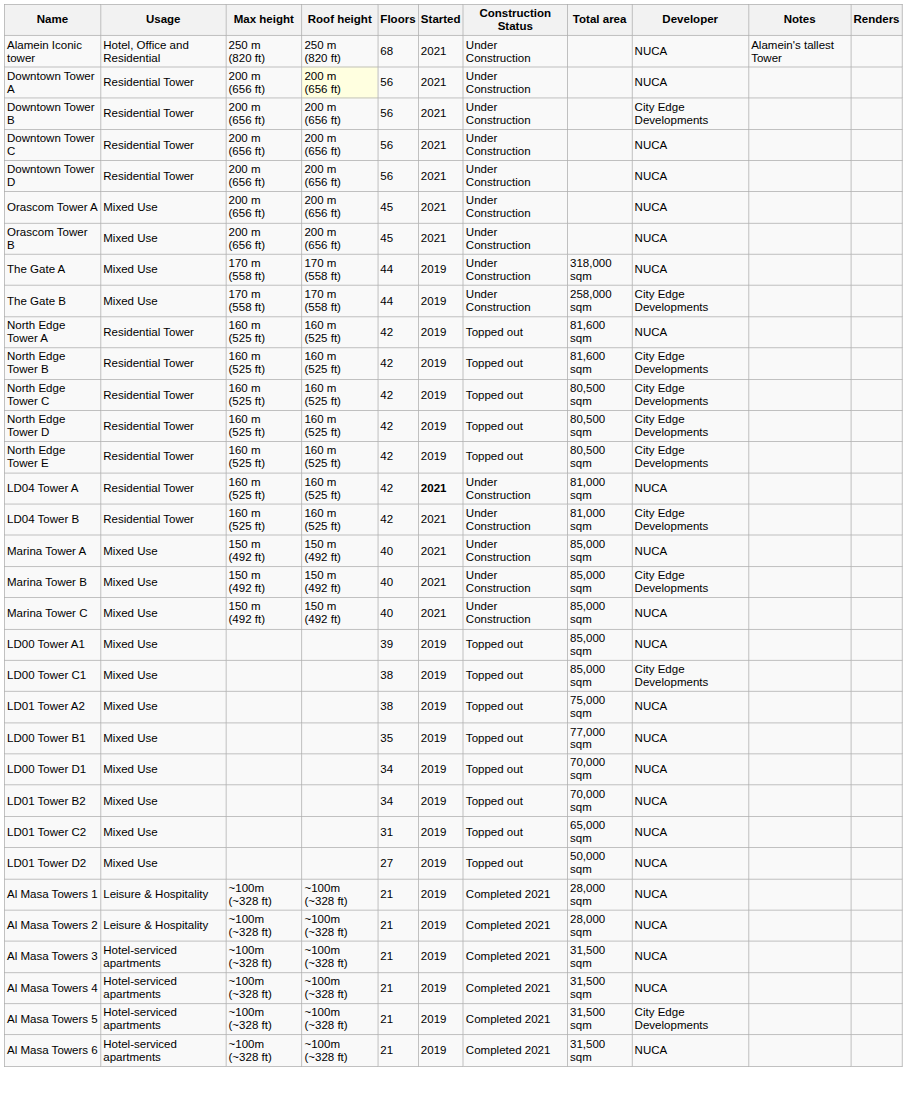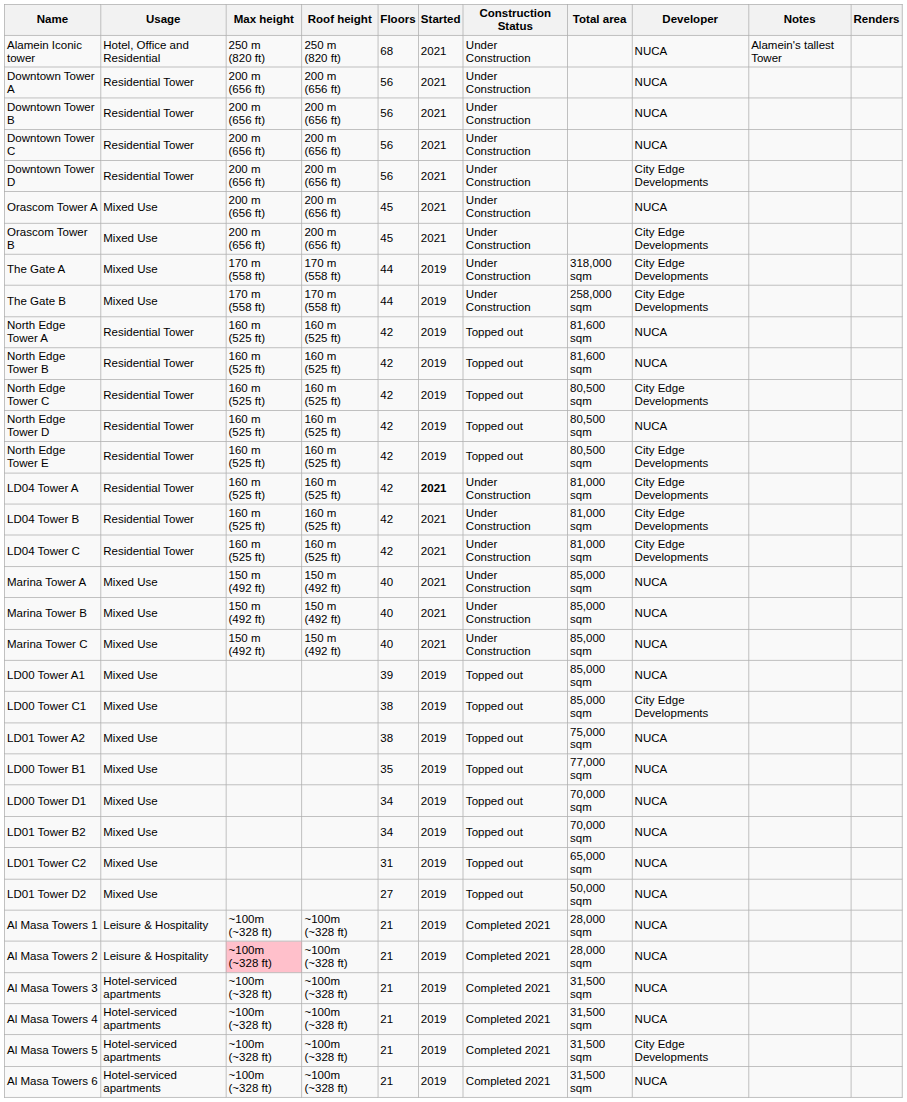 <table class="wikitable sortable">
 <tr>
 <th>Name</th>
 <th>Usage</th>
 <th>Max height</th>
 <th>Roof height</th>
 <th>Floors</th>
 <th>Started</th>
 <th>Construction Status</th>
 <th>Total area</th>
 <th>Developer</th>
 <th>Notes</th>
 <th>Renders</th>
 </tr>
 <tr>
 <td>Alamein Iconic tower</td>
 <td>Hotel, Office and Residential</td>
 <td>250 m (820 ft)</td>
 <td>250 m (820 ft)</td>
 <td>68</td>
 <td>2021</td>
 <td>Under Construction</td>
 <td></td>
 <td>NUCA</td>
 <td>Alamein's tallest Tower</td>
 <td></td>
 </tr>
 <tr>
 <td>Downtown Tower A</td>
 <td>Residential Tower</td>
 <td>200 m (656 ft)</td>
-<td style="background: lightyellow;">200 m (656 ft)</td>
+<td>200 m (656 ft)</td>
 <td>56</td>
 <td>2021</td>
 <td>Under Construction</td>
 <td></td>
 <td>NUCA</td>
 <td></td>
 <td></td>
 </tr>
 <tr>
 <td>Downtown Tower B</td>
 <td>Residential Tower</td>
 <td>200 m (656 ft)</td>
 <td>200 m (656 ft)</td>
 <td>56</td>
 <td>2021</td>
 <td>Under Construction</td>
 <td></td>
-<td>City Edge Developments</td>
+<td>NUCA</td>
 <td></td>
 </tr>
 <tr>
 <td>Downtown Tower C</td>
 <td>Residential Tower</td>
 <td>200 m (656 ft)</td>
 <td>200 m (656 ft)</td>
 <td>56</td>
 <td>2021</td>
 <td>Under Construction</td>
 <td></td>
 <td>NUCA</td>
 <td></td>
 <td></td>
 </tr>
 <tr>
 <td>Downtown Tower D</td>
 <td>Residential Tower</td>
 <td>200 m (656 ft)</td>
 <td>200 m (656 ft)</td>
 <td>56</td>
 <td>2021</td>
 <td>Under Construction</td>
 <td></td>
-<td>NUCA</td>
+<td>City Edge Developments</td>
 <td></td>
 <td></td>
 </tr>
 <tr>
 <td>Orascom Tower A</td>
 <td>Mixed Use</td>
 <td>200 m (656 ft)</td>
 <td>200 m (656 ft)</td>
 <td>45</td>
 <td>2021</td>
 <td>Under Construction</td>
 <td></td>
 <td>NUCA</td>
 <td></td>
 <td></td>
 </tr>
 <tr>
 <td>Orascom Tower B</td>
 <td>Mixed Use</td>
 <td>200 m (656 ft)</td>
 <td>200 m (656 ft)</td>
 <td>45</td>
 <td>2021</td>
 <td>Under Construction</td>
 <td></td>
-<td>NUCA</td>
+<td>City Edge Developments</td>
 <td></td>
 <td></td>
 </tr>
 <tr>
 <td>The Gate A</td>
 <td>Mixed Use</td>
 <td>170 m (558 ft)</td>
 <td>170 m (558 ft)</td>
 <td>44</td>
 <td>2019</td>
 <td>Under Construction</td>
 <td>318,000 sqm</td>
-<td>NUCA</td>
+<td>City Edge Developments</td>
 <td></td>
 <td></td>
 </tr>
 <tr>
 <td>The Gate B</td>
 <td>Mixed Use</td>
 <td>170 m (558 ft)</td>
 <td>170 m (558 ft)</td>
 <td>44</td>
 <td>2019</td>
 <td>Under Construction</td>
 <td>258,000 sqm</td>
 <td>City Edge Developments</td>
 <td></td>
 <td></td>
 </tr>
 <tr>
 <td>North Edge Tower A</td>
 <td>Residential Tower</td>
 <td>160 m (525 ft)</td>
 <td>160 m (525 ft)</td>
 <td>42</td>
 <td>2019</td>
 <td>Topped out</td>
 <td>81,600 sqm</td>
 <td>NUCA</td>
 <td></td>
 <td></td>
 </tr>
 <tr>
 <td>North Edge Tower B</td>
 <td>Residential Tower</td>
 <td>160 m (525 ft)</td>
 <td>160 m (525 ft)</td>
 <td>42</td>
 <td>2019</td>
 <td>Topped out</td>
 <td>81,600 sqm</td>
-<td>City Edge Developments</td>
+<td>NUCA</td>
 <td></td>
 <td></td>
 </tr>
 <tr>
 <td>North Edge Tower C</td>
 <td>Residential Tower</td>
 <td>160 m (525 ft)</td>
 <td>160 m (525 ft)</td>
 <td>42</td>
 <td>2019</td>
 <td>Topped out</td>
 <td>80,500 sqm</td>
 <td>City Edge Developments</td>
 <td></td>
 <td></td>
 </tr>
 <tr>
 <td>North Edge Tower D</td>
 <td>Residential Tower</td>
 <td>160 m (525 ft)</td>
 <td>160 m (525 ft)</td>
 <td>42</td>
 <td>2019</td>
 <td>Topped out</td>
 <td>80,500 sqm</td>
-<td>City Edge Developments</td>
+<td>NUCA</td>
 <td></td>
 <td></td>
 </tr>
 <tr>
 <td>North Edge Tower E</td>
 <td>Residential Tower</td>
 <td>160 m (525 ft)</td>
 <td>160 m (525 ft)</td>
 <td>42</td>
 <td>2019</td>
 <td>Topped out</td>
 <td>80,500 sqm</td>
 <td>City Edge Developments</td>
 <td></td>
 <td></td>
 </tr>
 <tr>
 <td>LD04 Tower A</td>
 <td>Residential Tower</td>
 <td>160 m (525 ft)</td>
 <td>160 m (525 ft)</td>
 <td>42</td>
 <td><strong>2021</strong></td>
 <td>Under Construction</td>
 <td>81,000 sqm</td>
-<td>NUCA</td>
+<td>City Edge Developments</td>
 <td></td>
 <td></td>
 </tr>
 <tr>
 <td>LD04 Tower B</td>
+<td>Residential Tower</td>
+<td>160 m (525 ft)</td>
+<td>160 m (525 ft)</td>
+<td>42</td>
+<td>2021</td>
+<td>Under Construction</td>
+<td>81,000 sqm</td>
+<td>City Edge Developments</td>
+<td></td>
+<td></td>
+</tr>
+<tr>
+<td>LD04 Tower C</td>
 <td>Residential Tower</td>
 <td>160 m (525 ft)</td>
 <td>160 m (525 ft)</td>
 <td>42</td>
 <td>2021</td>
 <td>Under Construction</td>
 <td>81,000 sqm</td>
 <td>City Edge Developments</td>
 <td></td>
 <td></td>
 </tr>
 <tr>
 <td>Marina Tower A</td>
 <td>Mixed Use</td>
 <td>150 m (492 ft)</td>
 <td>150 m (492 ft)</td>
 <td>40</td>
 <td>2021</td>
 <td>Under Construction</td>
 <td>85,000 sqm</td>
 <td>NUCA</td>
 <td></td>
 <td></td>
 </tr>
 <tr>
 <td>Marina Tower B</td>
 <td>Mixed Use</td>
 <td>150 m (492 ft)</td>
 <td>150 m (492 ft)</td>
 <td>40</td>
 <td>2021</td>
 <td>Under Construction</td>
 <td>85,000 sqm</td>
-<td>City Edge Developments</td>
+<td>NUCA</td>
 <td></td>
 <td></td>
 </tr>
 <tr>
 <td>Marina Tower C</td>
 <td>Mixed Use</td>
 <td>150 m (492 ft)</td>
 <td>150 m (492 ft)</td>
 <td>40</td>
 <td>2021</td>
 <td>Under Construction</td>
 <td>85,000 sqm</td>
 <td>NUCA</td>
 <td></td>
 <td></td>
 </tr>
 <tr>
 <td>LD00 Tower A1 </td>
 <td>Mixed Use</td>
 <td></td>
 <td></td>
 <td>39</td>
 <td>2019</td>
 <td>Topped out</td>
 <td>85,000 sqm</td>
 <td>NUCA</td>
 <td></td>
 <td></td>
 </tr>
 <tr>
 <td>LD00 Tower C1 </td>
 <td>Mixed Use</td>
 <td></td>
 <td></td>
 <td>38</td>
 <td>2019</td>
 <td>Topped out</td>
 <td>85,000 sqm</td>
 <td>City Edge Developments</td>
 <td></td>
 <td></td>
 </tr>
 <tr>
 <td>LD01 Tower A2 </td>
 <td>Mixed Use</td>
 <td></td>
 <td></td>
 <td>38</td>
 <td>2019</td>
 <td>Topped out</td>
 <td>75,000 sqm</td>
 <td>NUCA</td>
 <td></td>
 <td></td>
 </tr>
 <tr>
 <td>LD00 Tower B1 </td>
 <td>Mixed Use</td>
 <td></td>
 <td></td>
 <td>35</td>
 <td>2019</td>
 <td>Topped out</td>
 <td>77,000 sqm</td>
 <td>NUCA</td>
 <td></td>
 <td></td>
 </tr>
 <tr>
 <td>LD00 Tower D1 </td>
 <td>Mixed Use</td>
 <td></td>
 <td></td>
 <td>34</td>
 <td>2019</td>
 <td>Topped out</td>
 <td>70,000 sqm</td>
 <td>NUCA</td>
 <td></td>
 <td></td>
 </tr>
 <tr>
 <td>LD01 Tower B2 </td>
 <td>Mixed Use</td>
 <td></td>
 <td></td>
 <td>34</td>
 <td>2019</td>
 <td>Topped out</td>
 <td>70,000 sqm</td>
 <td>NUCA</td>
 <td></td>
 <td></td>
 </tr>
 <tr>
 <td>LD01 Tower C2 </td>
 <td>Mixed Use</td>
 <td></td>
 <td></td>
 <td>31</td>
 <td>2019</td>
 <td>Topped out</td>
 <td>65,000 sqm</td>
 <td>NUCA</td>
 <td></td>
 <td></td>
 </tr>
 <tr>
 <td>LD01 Tower D2 </td>
 <td>Mixed Use</td>
 <td></td>
 <td></td>
 <td>27</td>
 <td>2019</td>
 <td>Topped out</td>
 <td>50,000 sqm</td>
 <td>NUCA</td>
 <td></td>
 <td></td>
 </tr>
 <tr>
 <td>Al Masa Towers 1 </td>
 <td>Leisure & Hospitality</td>
 <td>~100m (~328 ft)</td>
 <td>~100m (~328 ft)</td>
 <td>21</td>
 <td>2019</td>
 <td>Completed 2021</td>
 <td>28,000 sqm</td>
 <td>NUCA</td>
 <td></td>
 <td></td>
 </tr>
 <tr>
 <td>Al Masa Towers 2 </td>
 <td>Leisure & Hospitality</td>
-<td>~100m (~328 ft)</td>
+<td style="background: pink;">~100m (~328 ft)</td>
 <td>~100m (~328 ft)</td>
 <td>21</td>
 <td>2019</td>
 <td>Completed 2021</td>
 <td>28,000 sqm</td>
 <td>NUCA</td>
 <td></td>
 <td></td>
 </tr>
 <tr>
 <td>Al Masa Towers 3</td>
 <td>Hotel-serviced apartments</td>
 <td>~100m (~328 ft)</td>
 <td>~100m (~328 ft)</td>
 <td>21</td>
 <td>2019</td>
 <td>Completed 2021</td>
 <td>31,500 sqm</td>
 <td>NUCA</td>
 <td></td>
 <td></td>
 </tr>
 <tr>
 <td>Al Masa Towers 4 </td>
 <td>Hotel-serviced apartments</td>
 <td>~100m (~328 ft)</td>
 <td>~100m (~328 ft)</td>
 <td>21</td>
 <td>2019</td>
 <td>Completed 2021</td>
 <td>31,500 sqm</td>
 <td>NUCA</td>
 <td></td>
 <td></td>
 </tr>
 <tr>
 <td>Al Masa Towers 5 </td>
 <td>Hotel-serviced apartments</td>
 <td>~100m (~328 ft)</td>
 <td>~100m (~328 ft)</td>
 <td>21</td>
 <td>2019</td>
 <td>Completed 2021</td>
 <td>31,500 sqm</td>
 <td>City Edge Developments</td>
 <td></td>
 <td></td>
 </tr>
 <tr>
 <td>Al Masa Towers 6 </td>
 <td>Hotel-serviced apartments</td>
 <td>~100m (~328 ft)</td>
 <td>~100m (~328 ft)</td>
 <td>21</td>
 <td>2019</td>
 <td>Completed 2021</td>
 <td>31,500 sqm</td>
 <td>NUCA</td>
 <td></td>
 <td></td>
 </tr>
 </table>
